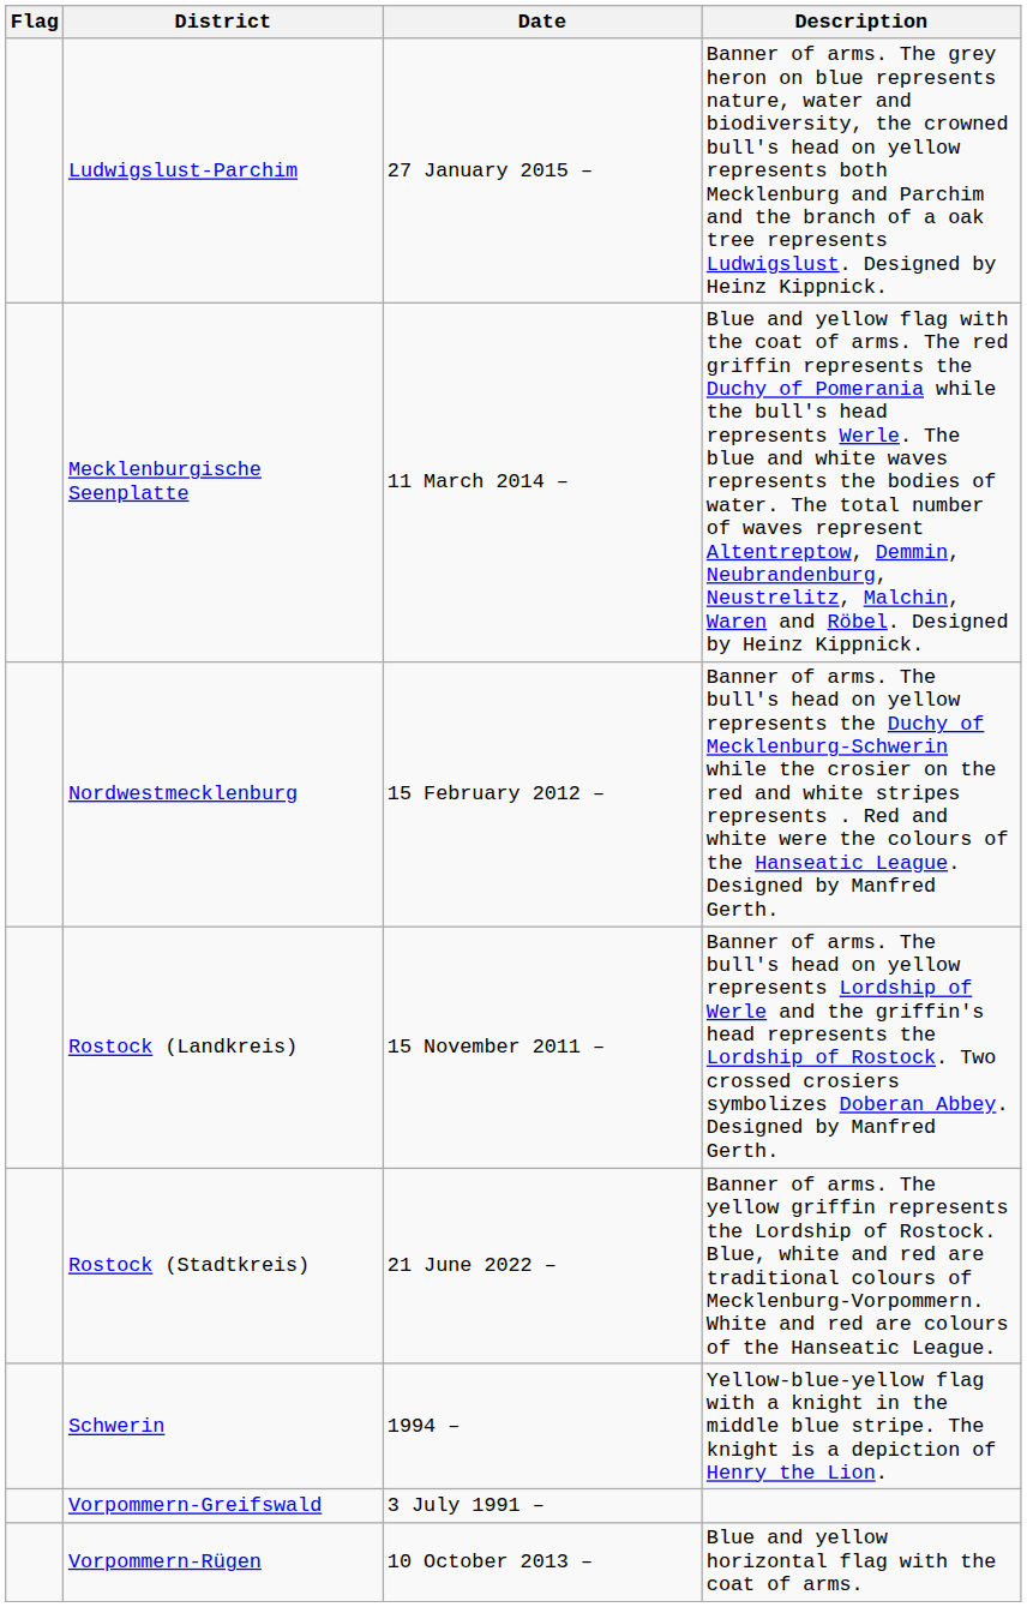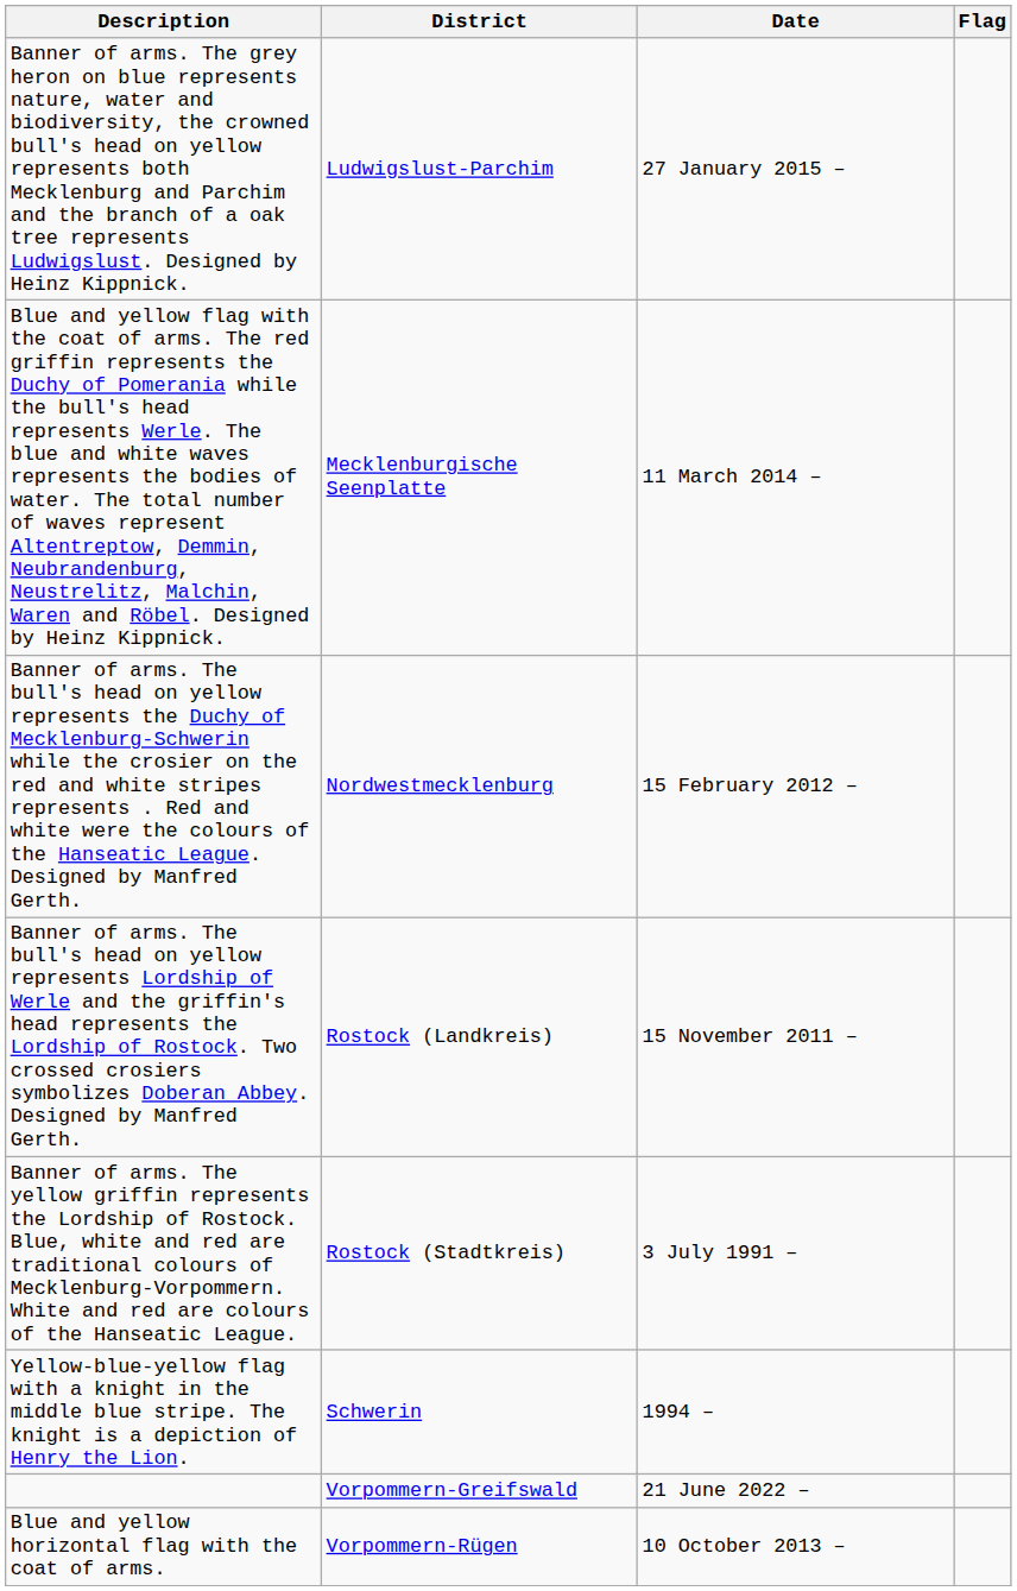 <table class="wikitable">
 <tr>
-<th>Flag</th>
+<th style="width:200px;">Description</th>
 <th style="width:200px;">District</th>
 <th style="width:200px;">Date</th>
-<th style="width:200px;">Description</th>
+<th>Flag</th>
 </tr>
 <tr>
-<td></td>
+<td>Banner of arms. The grey heron on blue represents nature, water and biodiversity, the crowned bull's head on yellow represents both Mecklenburg and Parchim and the branch of a oak tree represents <a href='#'>Ludwigslust</a>. Designed by Heinz Kippnick.</td>
 <td><a href='#'>Ludwigslust-Parchim</a></td>
 <td>27 January 2015 –</td>
-<td>Banner of arms. The grey heron on blue represents nature, water and biodiversity, the crowned bull's head on yellow represents both Mecklenburg and Parchim and the branch of a oak tree represents <a href='#'>Ludwigslust</a>. Designed by Heinz Kippnick.</td>
+<td></td>
 </tr>
 <tr>
-<td></td>
+<td>Blue and yellow flag with the coat of arms. The red griffin represents the <a href='#'>Duchy of Pomerania</a> while the bull's head represents <a href='#'>Werle</a>. The blue and white waves represents the bodies of water. The total number of waves represent <a href='#'>Altentreptow</a>, <a href='#'>Demmin</a>, <a href='#'>Neubrandenburg</a>, <a href='#'>Neustrelitz</a>, <a href='#'>Malchin</a>, <a href='#'>Waren</a> and <a href='#'>Röbel</a>. Designed by Heinz Kippnick.</td>
 <td><a href='#'>Mecklenburgische Seenplatte</a></td>
 <td>11 March 2014 –</td>
-<td>Blue and yellow flag with the coat of arms. The red griffin represents the <a href='#'>Duchy of Pomerania</a> while the bull's head represents <a href='#'>Werle</a>. The blue and white waves represents the bodies of water. The total number of waves represent <a href='#'>Altentreptow</a>, <a href='#'>Demmin</a>, <a href='#'>Neubrandenburg</a>, <a href='#'>Neustrelitz</a>, <a href='#'>Malchin</a>, <a href='#'>Waren</a> and <a href='#'>Röbel</a>. Designed by Heinz Kippnick.</td>
+<td></td>
 </tr>
 <tr>
-<td></td>
+<td>Banner of arms. The bull's head on yellow represents the <a href='#'>Duchy of Mecklenburg-Schwerin</a> while the crosier on the red and white stripes represents . Red and white were the colours of the <a href='#'>Hanseatic League</a>. Designed by Manfred Gerth.</td>
 <td><a href='#'>Nordwestmecklenburg</a></td>
 <td>15 February 2012 –</td>
-<td>Banner of arms. The bull's head on yellow represents the <a href='#'>Duchy of Mecklenburg-Schwerin</a> while the crosier on the red and white stripes represents . Red and white were the colours of the <a href='#'>Hanseatic League</a>. Designed by Manfred Gerth.</td>
+<td></td>
 </tr>
 <tr>
-<td></td>
+<td>Banner of arms. The bull's head on yellow represents <a href='#'>Lordship of Werle</a> and the griffin's head represents the <a href='#'>Lordship of Rostock</a>. Two crossed crosiers symbolizes <a href='#'>Doberan Abbey</a>. Designed by Manfred Gerth.</td>
 <td><a href='#'>Rostock</a> (Landkreis)</td>
 <td>15 November 2011 –</td>
-<td>Banner of arms. The bull's head on yellow represents <a href='#'>Lordship of Werle</a> and the griffin's head represents the <a href='#'>Lordship of Rostock</a>. Two crossed crosiers symbolizes <a href='#'>Doberan Abbey</a>. Designed by Manfred Gerth.</td>
+<td></td>
 </tr>
 <tr>
+<td>Banner of arms. The yellow griffin represents the Lordship of Rostock. Blue, white and red are traditional colours of Mecklenburg-Vorpommern. White and red are colours of the Hanseatic League.</td>
+<td><a href='#'>Rostock</a> (Stadtkreis)</td>
+<td>3 July 1991 –</td>
 <td></td>
-<td><a href='#'>Rostock</a> (Stadtkreis)</td>
-<td>21 June 2022 –</td>
-<td>Banner of arms. The yellow griffin represents the Lordship of Rostock. Blue, white and red are traditional colours of Mecklenburg-Vorpommern. White and red are colours of the Hanseatic League.</td>
 </tr>
 <tr>
-<td></td>
+<td>Yellow-blue-yellow flag with a knight in the middle blue stripe. The knight is a depiction of <a href='#'>Henry the Lion</a>.</td>
 <td><a href='#'>Schwerin</a></td>
 <td>1994 –</td>
-<td>Yellow-blue-yellow flag with a knight in the middle blue stripe. The knight is a depiction of <a href='#'>Henry the Lion</a>.</td>
+<td></td>
 </tr>
 <tr>
 <td></td>
 <td><a href='#'>Vorpommern-Greifswald</a></td>
-<td>3 July 1991 –</td>
+<td>21 June 2022 –</td>
 <td></td>
 </tr>
 <tr>
-<td></td>
+<td>Blue and yellow horizontal flag with the coat of arms.</td>
 <td><a href='#'>Vorpommern-Rügen</a></td>
 <td>10 October 2013 –</td>
-<td>Blue and yellow horizontal flag with the coat of arms.</td>
+<td></td>
 </tr>
 </table>
